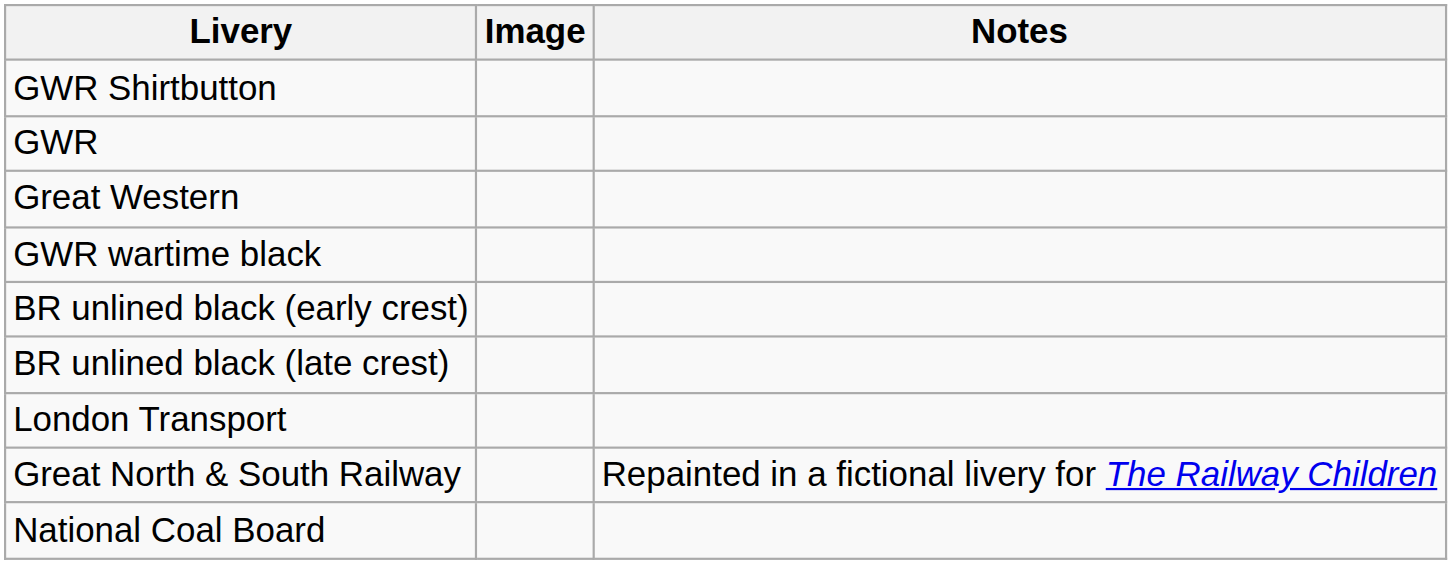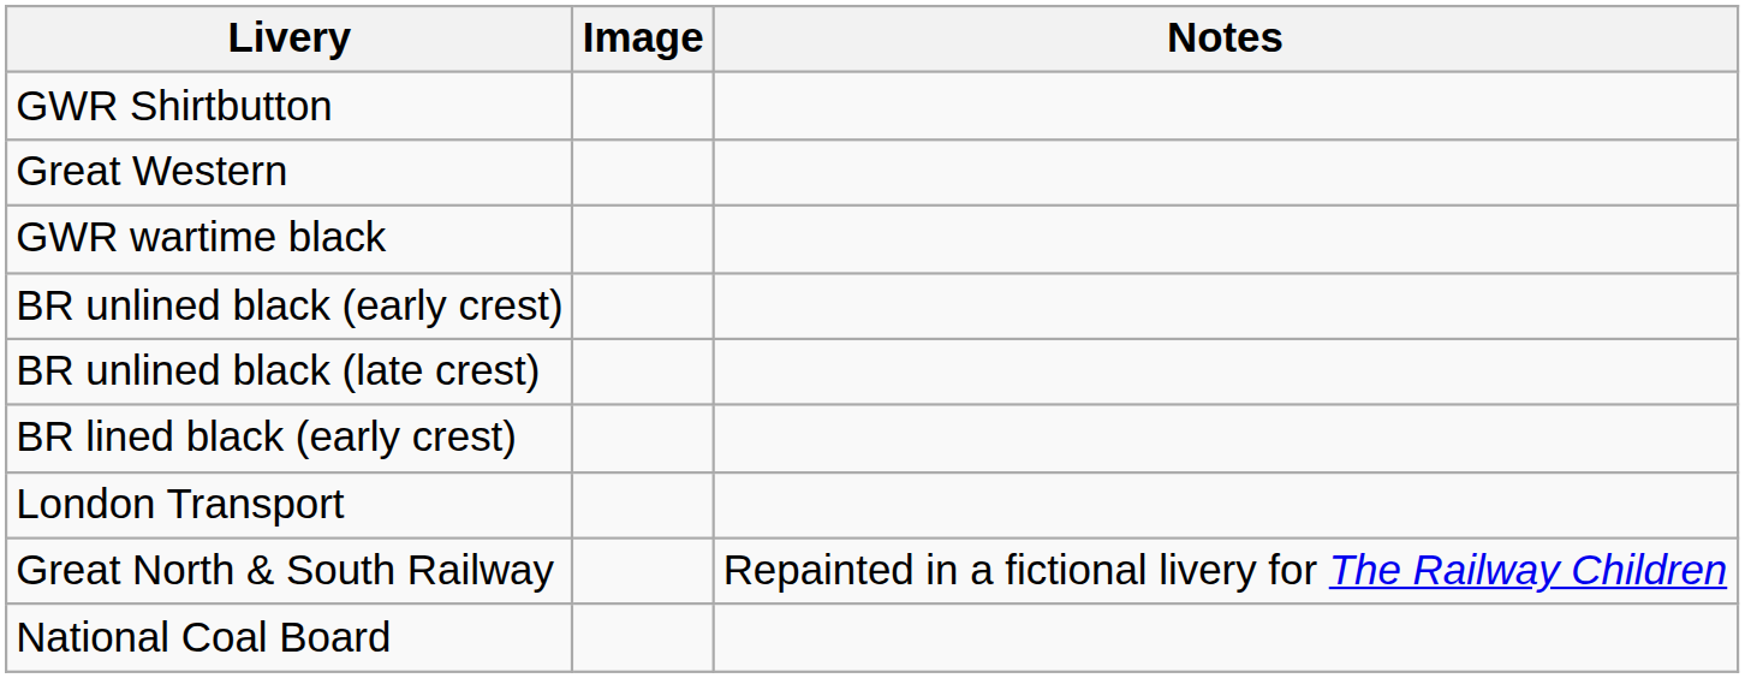 <table class="wikitable">
 <tr>
 <th>Livery</th>
 <th>Image</th>
 <th>Notes</th>
 </tr>
 <tr>
 <td>GWR Shirtbutton</td>
-<td></td>
-<td></td>
-</tr>
-<tr>
-<td>GWR</td>
 <td></td>
 <td></td>
 </tr>
 <tr>
 <td>Great Western</td>
 <td></td>
 <td></td>
 </tr>
 <tr>
 <td>GWR wartime black</td>
 <td></td>
 <td></td>
 </tr>
 <tr>
 <td>BR unlined black (early crest)</td>
 <td></td>
 <td></td>
 </tr>
 <tr>
 <td>BR unlined black (late crest)</td>
 <td></td>
 <td></td>
 </tr>
 <tr>
+<td>BR lined black (early crest)</td>
+<td></td>
+<td></td>
+</tr>
+<tr>
 <td>London Transport</td>
 <td></td>
 <td></td>
 </tr>
 <tr>
 <td>Great North & South Railway</td>
 <td></td>
 <td>Repainted in a fictional livery for <a href='#'><em>The Railway Children</em></a></td>
 </tr>
 <tr>
 <td>National Coal Board</td>
 <td></td>
 <td></td>
 </tr>
 </table>
